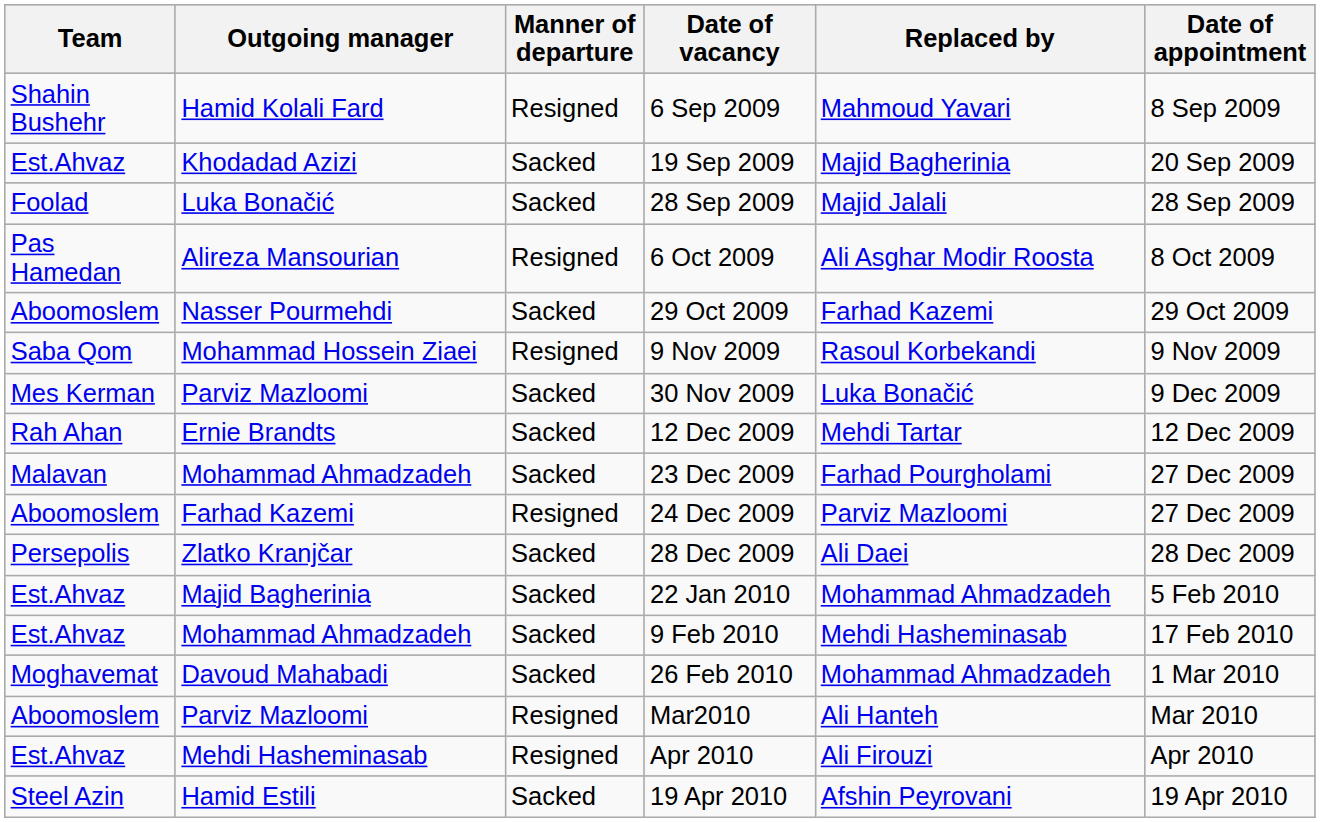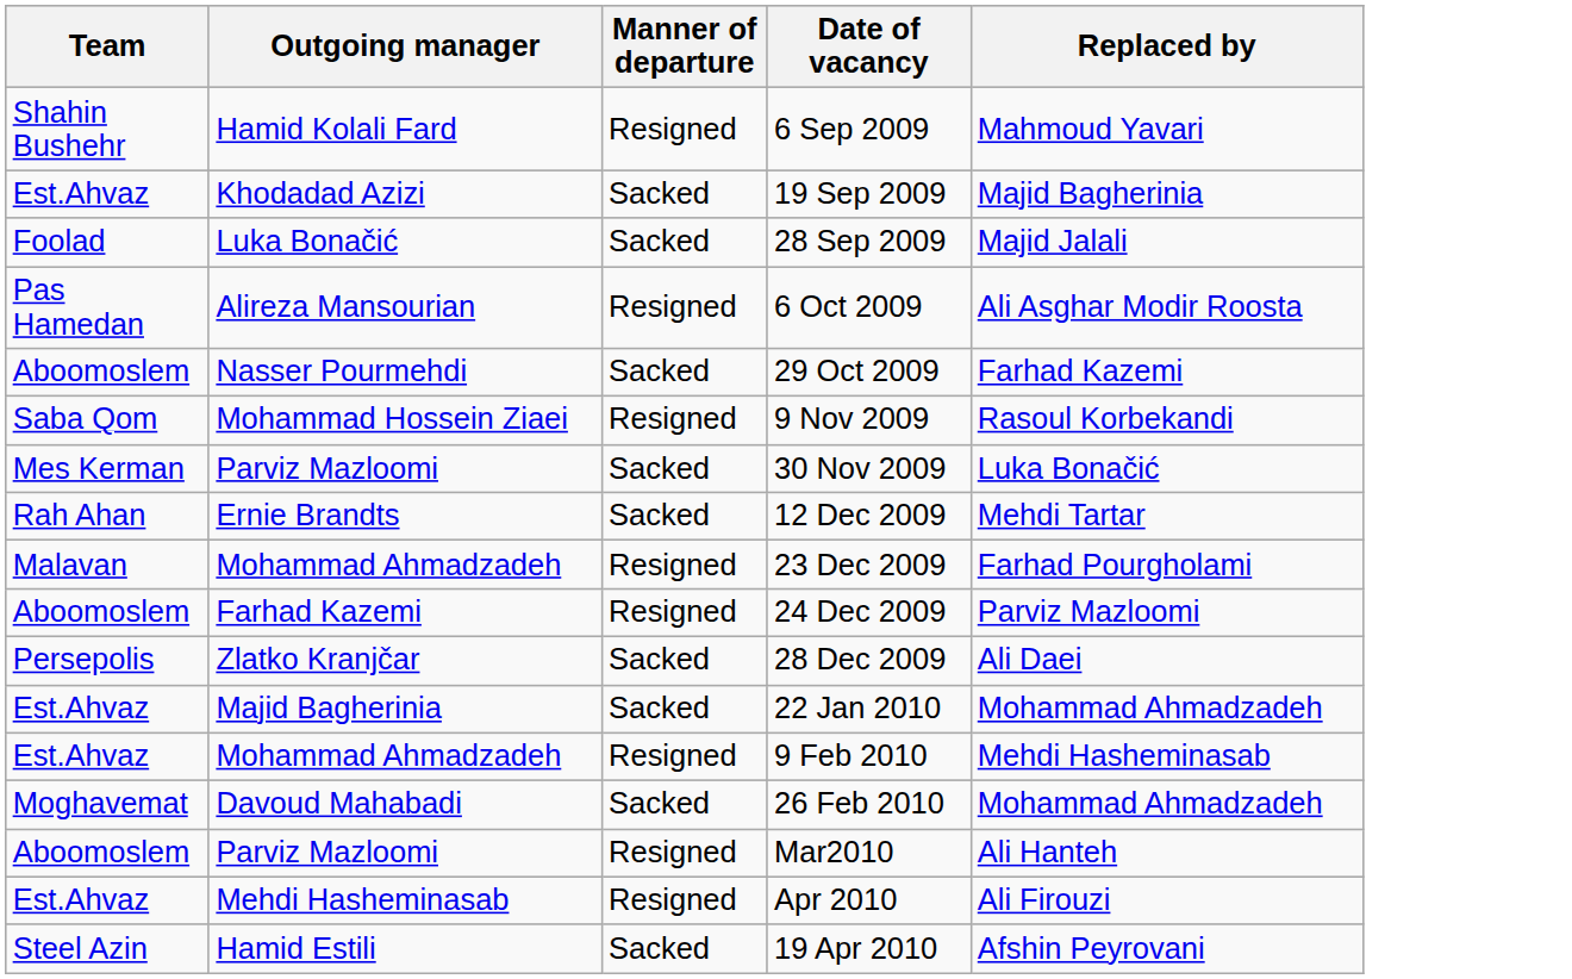 <table class="wikitable">
 <tr>
 <th width=100>Team</th>
 <th width=200>Outgoing manager</th>
 <th width=80>Manner of departure</th>
 <th width=100>Date of vacancy</th>
 <th width=200>Replaced by</th>
-<th width=100>Date of appointment</th>
 </tr>
 <tr>
 <td><a href='#'>Shahin Bushehr</a></td>
 <td> <a href='#'>Hamid Kolali Fard</a></td>
 <td>Resigned</td>
 <td>6 Sep 2009</td>
 <td> <a href='#'>Mahmoud Yavari</a></td>
-<td>8 Sep 2009</td>
 </tr>
 <tr>
 <td><a href='#'>Est.Ahvaz</a></td>
 <td> <a href='#'>Khodadad Azizi</a></td>
 <td>Sacked</td>
 <td>19 Sep 2009</td>
 <td> <a href='#'>Majid Bagherinia</a></td>
-<td>20 Sep 2009</td>
 </tr>
 <tr>
 <td><a href='#'>Foolad</a></td>
 <td> <a href='#'>Luka Bonačić</a></td>
 <td>Sacked</td>
 <td>28 Sep 2009</td>
 <td> <a href='#'>Majid Jalali</a></td>
-<td>28 Sep 2009</td>
 </tr>
 <tr>
 <td><a href='#'>Pas Hamedan</a></td>
 <td> <a href='#'>Alireza Mansourian</a></td>
 <td>Resigned</td>
 <td>6 Oct 2009</td>
 <td> <a href='#'>Ali Asghar Modir Roosta</a></td>
-<td>8 Oct 2009</td>
 </tr>
 <tr>
 <td><a href='#'>Aboomoslem</a></td>
 <td> <a href='#'>Nasser Pourmehdi</a></td>
 <td>Sacked</td>
 <td>29 Oct 2009</td>
 <td> <a href='#'>Farhad Kazemi</a></td>
-<td>29 Oct 2009</td>
 </tr>
 <tr>
 <td><a href='#'>Saba Qom</a></td>
 <td> <a href='#'>Mohammad Hossein Ziaei</a></td>
 <td>Resigned</td>
 <td>9 Nov 2009</td>
 <td> <a href='#'>Rasoul Korbekandi</a></td>
-<td>9 Nov 2009</td>
 </tr>
 <tr>
 <td><a href='#'>Mes Kerman</a></td>
 <td> <a href='#'>Parviz Mazloomi</a></td>
 <td>Sacked</td>
 <td>30 Nov 2009</td>
 <td> <a href='#'>Luka Bonačić</a></td>
-<td>9 Dec 2009</td>
 </tr>
 <tr>
 <td><a href='#'>Rah Ahan</a></td>
 <td> <a href='#'>Ernie Brandts</a></td>
 <td>Sacked</td>
 <td>12 Dec 2009</td>
 <td> <a href='#'>Mehdi Tartar</a></td>
-<td>12 Dec 2009</td>
 </tr>
 <tr>
 <td><a href='#'>Malavan</a></td>
 <td> <a href='#'>Mohammad Ahmadzadeh</a></td>
-<td>Sacked</td>
+<td>Resigned</td>
 <td>23 Dec 2009</td>
 <td> <a href='#'>Farhad Pourgholami</a></td>
-<td>27 Dec 2009</td>
 </tr>
 <tr>
 <td><a href='#'>Aboomoslem</a></td>
 <td> <a href='#'>Farhad Kazemi</a></td>
 <td>Resigned</td>
 <td>24 Dec 2009</td>
 <td> <a href='#'>Parviz Mazloomi</a></td>
-<td>27 Dec 2009</td>
 </tr>
 <tr>
 <td><a href='#'>Persepolis</a></td>
 <td> <a href='#'>Zlatko Kranjčar</a></td>
 <td>Sacked</td>
 <td>28 Dec 2009</td>
 <td> <a href='#'>Ali Daei</a></td>
-<td>28 Dec 2009</td>
 </tr>
 <tr>
 <td><a href='#'>Est.Ahvaz</a></td>
 <td> <a href='#'>Majid Bagherinia</a></td>
 <td>Sacked</td>
 <td>22 Jan 2010</td>
 <td> <a href='#'>Mohammad Ahmadzadeh</a></td>
-<td>5 Feb 2010</td>
 </tr>
 <tr>
 <td><a href='#'>Est.Ahvaz</a></td>
 <td> <a href='#'>Mohammad Ahmadzadeh</a></td>
-<td>Sacked</td>
+<td>Resigned</td>
 <td>9 Feb 2010</td>
 <td> <a href='#'>Mehdi Hasheminasab</a></td>
-<td>17 Feb 2010</td>
 </tr>
 <tr>
 <td><a href='#'>Moghavemat</a></td>
 <td> <a href='#'>Davoud Mahabadi</a></td>
 <td>Sacked</td>
 <td>26 Feb 2010</td>
 <td> <a href='#'>Mohammad Ahmadzadeh</a></td>
-<td>1 Mar 2010</td>
 </tr>
 <tr>
 <td><a href='#'>Aboomoslem</a></td>
 <td> <a href='#'>Parviz Mazloomi</a></td>
 <td>Resigned</td>
 <td>Mar2010</td>
 <td> <a href='#'>Ali Hanteh</a></td>
-<td>Mar 2010</td>
 </tr>
 <tr>
 <td><a href='#'>Est.Ahvaz</a></td>
 <td> <a href='#'>Mehdi Hasheminasab</a></td>
 <td>Resigned</td>
 <td>Apr 2010</td>
 <td> <a href='#'>Ali Firouzi</a></td>
-<td>Apr 2010</td>
 </tr>
 <tr>
 <td><a href='#'>Steel Azin</a></td>
 <td> <a href='#'>Hamid Estili</a></td>
 <td>Sacked</td>
 <td>19 Apr 2010</td>
 <td> <a href='#'>Afshin Peyrovani</a></td>
-<td>19 Apr 2010</td>
 </tr>
 </table>
